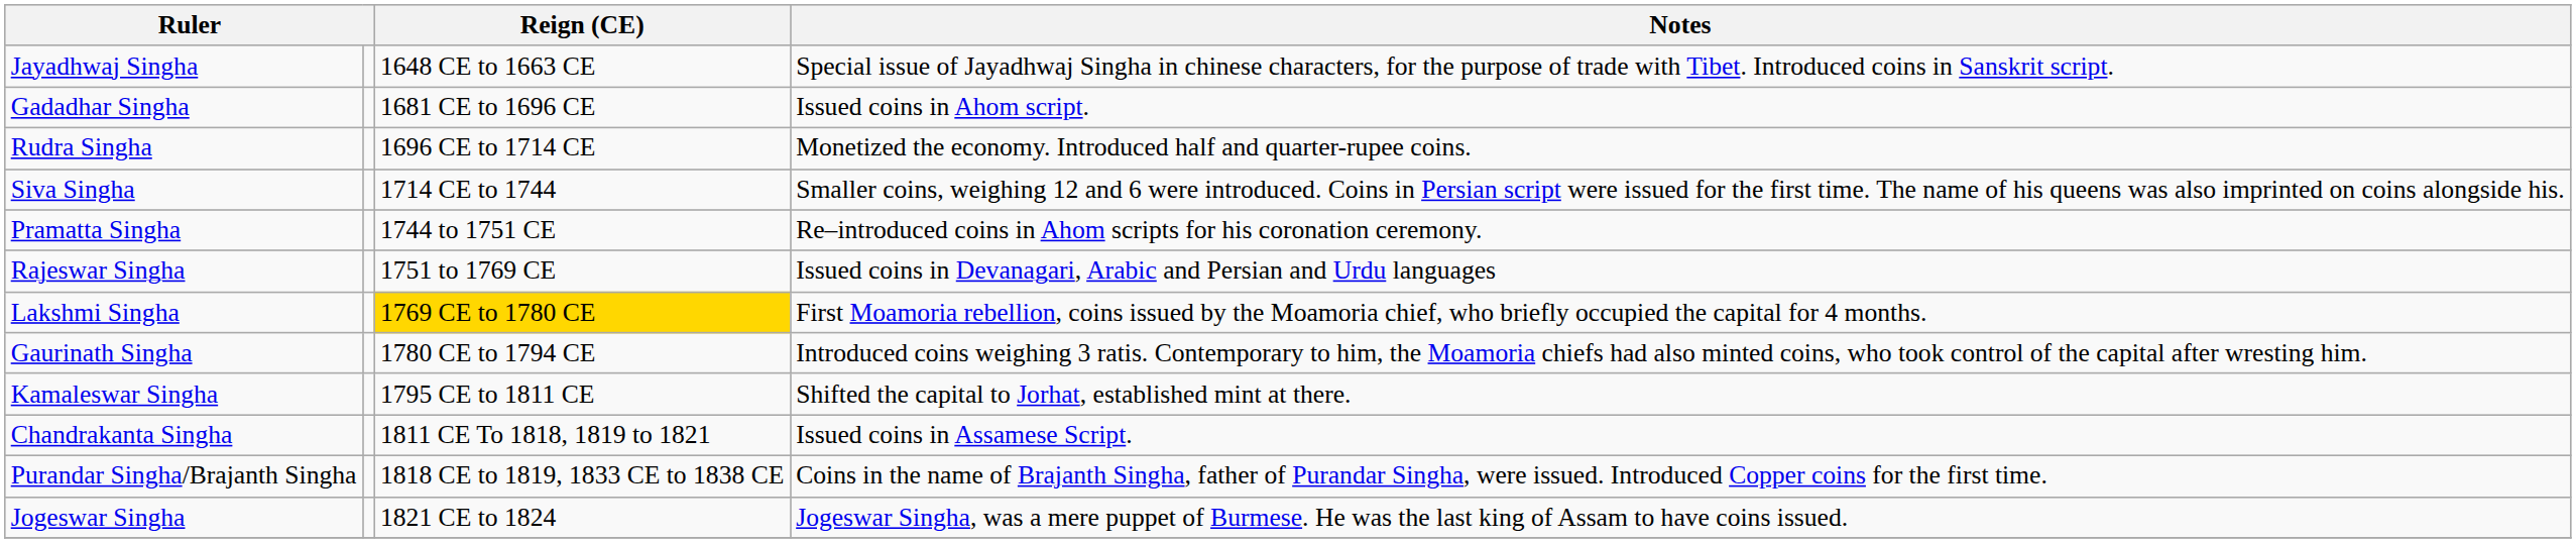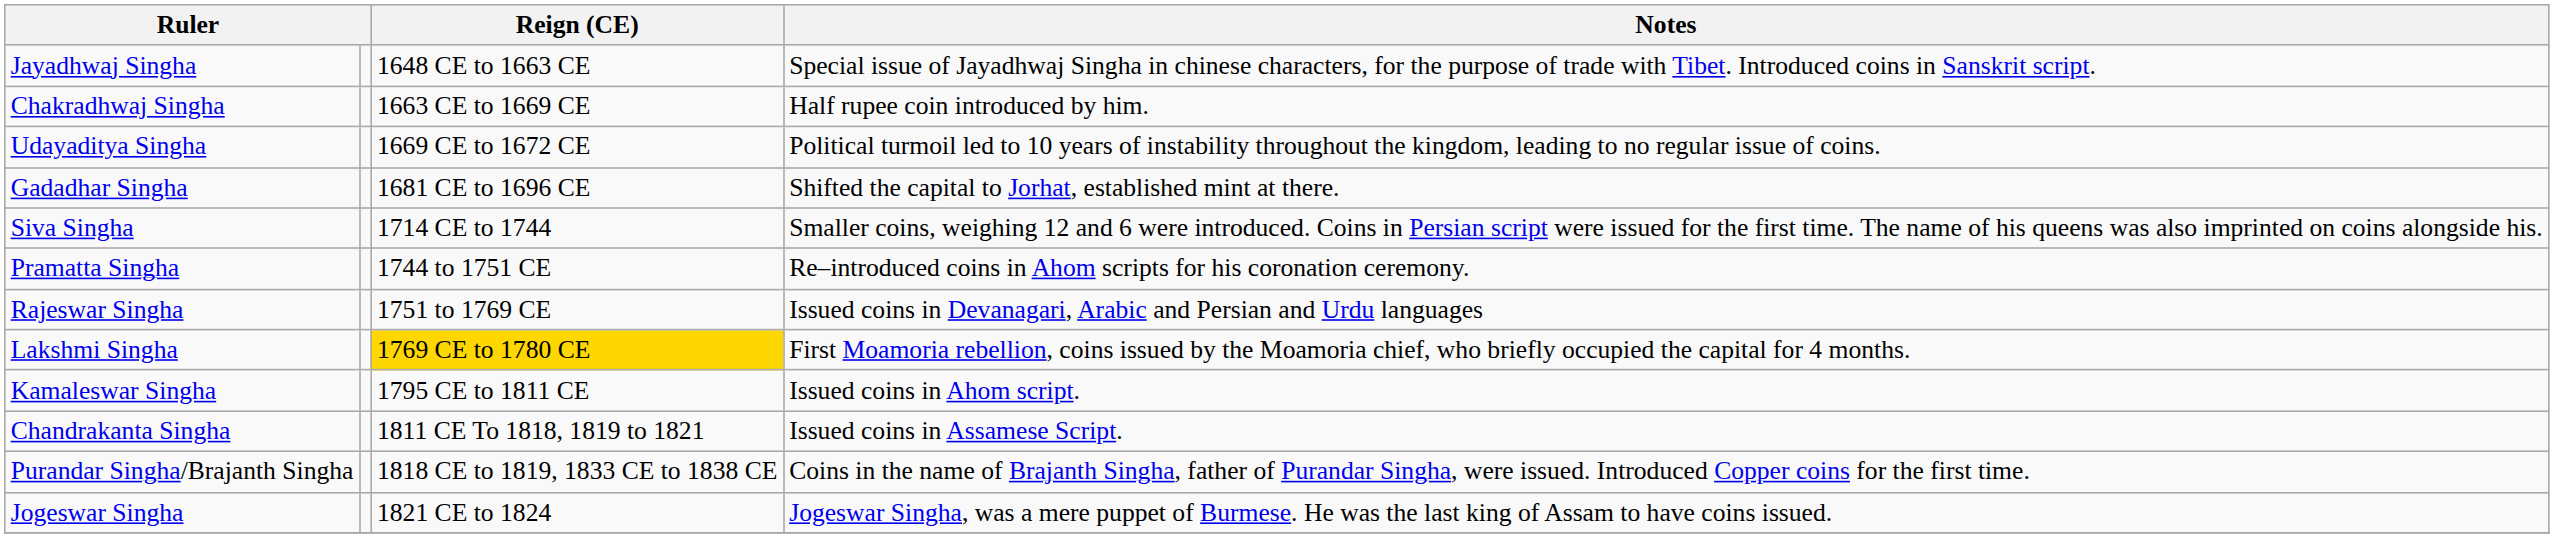 <table class="wikitable">
 <tr>
 <th colspan=2>Ruler</th>
 <th>Reign (CE)</th>
 <th>Notes</th>
 </tr>
 <tr>
 <td><a href='#'>Jayadhwaj Singha</a></td>
 <td></td>
 <td>1648 CE to 1663 CE</td>
 <td>Special issue of Jayadhwaj Singha in chinese characters, for the purpose of trade with <a href='#'>Tibet</a>. Introduced coins in <a href='#'>Sanskrit script</a>.</td>
 </tr>
 <tr>
+<td><a href='#'>Chakradhwaj Singha</a></td>
+<td></td>
+<td>1663 CE to 1669 CE</td>
+<td>Half rupee coin introduced by him.</td>
+</tr>
+<tr>
+<td><a href='#'>Udayaditya Singha</a></td>
+<td></td>
+<td>1669 CE to 1672 CE</td>
+<td>Political turmoil led to 10 years of instability throughout the kingdom, leading to no regular issue of coins.</td>
+</tr>
+<tr>
 <td><a href='#'>Gadadhar Singha</a></td>
 <td></td>
 <td>1681 CE to 1696 CE</td>
-<td>Issued coins in <a href='#'>Ahom script</a>.</td>
-</tr>
-<tr>
-<td><a href='#'>Rudra Singha</a></td>
-<td></td>
-<td>1696 CE to 1714 CE</td>
-<td>Monetized the economy. Introduced half and quarter-rupee coins.</td>
+<td>Shifted the capital to <a href='#'>Jorhat</a>, established mint at there.</td>
 </tr>
 <tr>
 <td><a href='#'>Siva Singha</a></td>
 <td></td>
 <td>1714 CE to 1744</td>
 <td>Smaller coins, weighing 12 and 6 were introduced. Coins in <a href='#'>Persian script</a> were issued for the first time. The name of his queens was also imprinted on coins alongside his.</td>
 </tr>
 <tr>
 <td><a href='#'>Pramatta Singha</a></td>
 <td></td>
 <td>1744 to 1751 CE</td>
 <td>Re–introduced coins in <a href='#'>Ahom</a> scripts for his coronation ceremony.</td>
 </tr>
 <tr>
 <td><a href='#'>Rajeswar Singha</a></td>
 <td></td>
 <td>1751 to 1769 CE</td>
 <td>Issued coins in <a href='#'>Devanagari</a>, <a href='#'>Arabic</a> and Persian and <a href='#'>Urdu</a> languages</td>
 </tr>
 <tr>
 <td><a href='#'>Lakshmi Singha</a></td>
 <td></td>
 <td style="background: gold;">1769 CE to 1780 CE</td>
 <td>First <a href='#'>Moamoria rebellion</a>, coins issued by the Moamoria chief, who briefly occupied the capital for 4 months.</td>
 </tr>
 <tr>
-<td><a href='#'>Gaurinath Singha</a></td>
-<td></td>
-<td>1780 CE to 1794 CE</td>
-<td>Introduced coins weighing 3 ratis. Contemporary to him, the <a href='#'>Moamoria</a> chiefs had also minted coins, who took control of the capital after wresting him.</td>
-</tr>
-<tr>
 <td><a href='#'>Kamaleswar Singha</a></td>
 <td></td>
 <td>1795 CE to 1811 CE</td>
-<td>Shifted the capital to <a href='#'>Jorhat</a>, established mint at there.</td>
+<td>Issued coins in <a href='#'>Ahom script</a>.</td>
 </tr>
 <tr>
 <td><a href='#'>Chandrakanta Singha</a></td>
 <td></td>
 <td>1811 CE  To 1818, 1819 to 1821</td>
 <td>Issued coins in <a href='#'>Assamese Script</a>.</td>
 </tr>
 <tr>
 <td><a href='#'>Purandar Singha</a>/Brajanth Singha</td>
 <td></td>
 <td>1818 CE to 1819, 1833 CE to 1838 CE</td>
 <td>Coins in the name of <a href='#'>Brajanth Singha</a>, father of <a href='#'>Purandar Singha</a>, were issued. Introduced <a href='#'>Copper coins</a> for the first time.</td>
 </tr>
 <tr>
 <td><a href='#'>Jogeswar Singha</a></td>
 <td></td>
 <td>1821 CE to 1824</td>
 <td><a href='#'>Jogeswar Singha</a>, was a mere puppet of <a href='#'>Burmese</a>. He was the last king of Assam to have coins issued.</td>
 </tr>
 <tr>
 </tr>
 </table>
